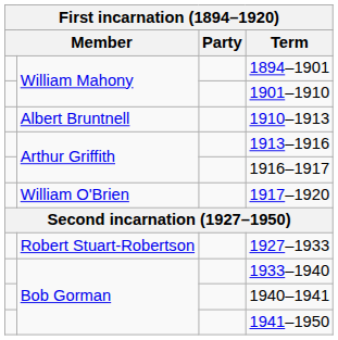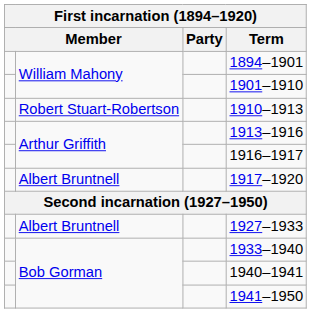 <table class="wikitable">
 <tr>
 <th colspan="4">First incarnation (1894–1920)</th>
 </tr>
 <tr>
 <th colspan="2">Member</th>
 <th>Party</th>
 <th>Term</th>
 </tr>
 <tr>
 <td> </td>
 <td rowspan="2"><a href='#'>William Mahony</a></td>
 <td></td>
 <td><a href='#'>1894</a>–1901</td>
 </tr>
 <tr>
 <td> </td>
 <td></td>
 <td><a href='#'>1901</a>–1910</td>
 </tr>
 <tr>
 <td> </td>
-<td><a href='#'>Albert Bruntnell</a></td>
+<td><a href='#'>Robert Stuart-Robertson</a></td>
 <td></td>
 <td><a href='#'>1910</a>–1913</td>
 </tr>
 <tr>
 <td> </td>
 <td rowspan="2"><a href='#'>Arthur Griffith</a></td>
 <td></td>
 <td><a href='#'>1913</a>–1916</td>
 </tr>
 <tr>
 <td> </td>
 <td></td>
 <td>1916–1917</td>
 </tr>
 <tr>
 <td> </td>
-<td><a href='#'>William O'Brien</a></td>
+<td><a href='#'>Albert Bruntnell</a></td>
 <td></td>
 <td><a href='#'>1917</a>–1920</td>
 </tr>
 <tr>
 <th colspan="4">Second incarnation (1927–1950)</th>
 </tr>
 <tr>
 <td> </td>
-<td><a href='#'>Robert Stuart-Robertson</a></td>
+<td><a href='#'>Albert Bruntnell</a></td>
 <td></td>
 <td><a href='#'>1927</a>–1933</td>
 </tr>
 <tr>
 <td> </td>
 <td rowspan="3"><a href='#'>Bob Gorman</a></td>
 <td></td>
 <td><a href='#'>1933</a>–1940</td>
 </tr>
 <tr>
 <td> </td>
 <td></td>
 <td>1940–1941</td>
 </tr>
 <tr>
 <td> </td>
 <td></td>
 <td><a href='#'>1941</a>–1950</td>
 </tr>
 </table>
